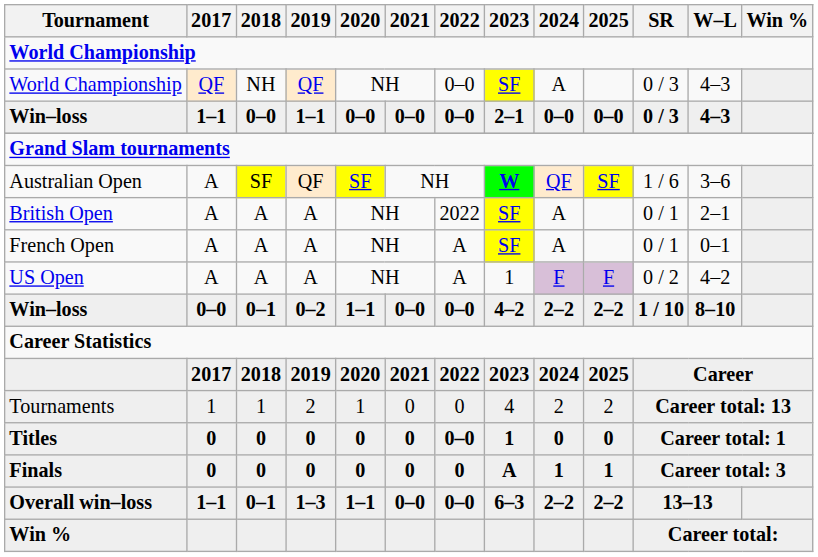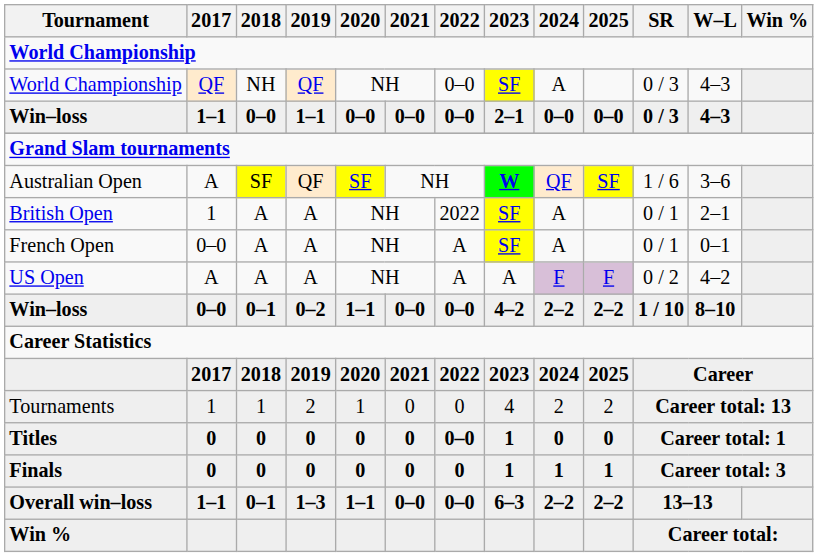 <table class="wikitable nowrap" style=text-align:center;font-size:94%>
 <tr>
 <th>Tournament</th>
 <th>2017</th>
 <th>2018</th>
 <th>2019</th>
 <th>2020</th>
 <th>2021</th>
 <th>2022</th>
 <th>2023</th>
 <th>2024</th>
 <th>2025</th>
 <th>SR</th>
 <th>W–L</th>
 <th>Win %</th>
 </tr>
 <tr>
 <td colspan="13" style="text-align:left"><strong><a href='#'>World Championship</a></strong></td>
 </tr>
 <tr>
 <td align=left><a href='#'>World Championship</a></td>
 <td bgcolor=ffebcd><a href='#'>QF</a></td>
 <td>NH</td>
 <td bgcolor=ffebcd><a href='#'>QF</a></td>
 <td colspan=2>NH</td>
 <td>0–0</td>
 <td style="background:yellow;"><a href='#'>SF</a></td>
 <td>A</td>
 <td></td>
 <td>0 / 3</td>
 <td>4–3</td>
 <td bgcolor=efefef></td>
 </tr>
 <tr style=font-weight:bold;background:#efefef>
 <td style=text-align:left>Win–loss</td>
 <td>1–1</td>
 <td>0–0</td>
 <td>1–1</td>
 <td>0–0</td>
 <td>0–0</td>
 <td>0–0</td>
 <td>2–1</td>
 <td>0–0</td>
 <td>0–0</td>
 <td>0 / 3</td>
 <td>4–3</td>
 <td bgcolor=efefef></td>
 </tr>
 <tr style=font-weight:bold;background:#efefef>
 </tr>
 <tr>
 <td colspan="13" style="text-align:left"><strong><a href='#'>Grand Slam tournaments</a></strong></td>
 </tr>
 <tr>
 <td align=left>Australian Open</td>
 <td>A</td>
 <td style="background:yellow;">SF</td>
 <td bgcolor=ffebcd>QF</td>
 <td style="background:yellow;"><a href='#'>SF</a></td>
 <td colspan=2>NH</td>
 <td bgcolor=lime><a href='#'><strong>W</strong></a></td>
 <td bgcolor=ffebcd><a href='#'>QF</a></td>
 <td style="background:yellow;"><a href='#'>SF</a></td>
 <td>1 / 6</td>
 <td>3–6</td>
 <td bgcolor=efefef></td>
 </tr>
 <tr>
 <td align=left><a href='#'>British Open</a></td>
-<td>A</td>
+<td>1</td>
 <td>A</td>
 <td>A</td>
 <td colspan=2>NH</td>
 <td>2022</td>
 <td style="background:yellow;"><a href='#'>SF</a></td>
 <td>A</td>
 <td></td>
 <td>0 / 1</td>
 <td>2–1</td>
 <td bgcolor=efefef></td>
 </tr>
 <tr>
 <td align=left>French Open</td>
-<td>A</td>
+<td>0–0</td>
 <td>A</td>
 <td>A</td>
 <td colspan=2>NH</td>
 <td>A</td>
 <td style="background:yellow;"><a href='#'>SF</a></td>
 <td>A</td>
 <td></td>
 <td>0 / 1</td>
 <td>0–1</td>
 <td bgcolor=efefef></td>
 </tr>
 <tr>
 <td align=left><a href='#'>US Open</a></td>
 <td>A</td>
 <td>A</td>
 <td>A</td>
 <td colspan=2>NH</td>
 <td>A</td>
-<td>1</td>
+<td>A</td>
 <td style="background:thistle;"><a href='#'>F</a></td>
 <td style="background:thistle;"><a href='#'>F</a></td>
 <td>0 / 2</td>
 <td>4–2</td>
 <td bgcolor=efefef></td>
 </tr>
 <tr style=font-weight:bold;background:#efefef>
 <td style=text-align:left>Win–loss</td>
 <td>0–0</td>
 <td>0–1</td>
 <td>0–2</td>
 <td>1–1</td>
 <td>0–0</td>
 <td>0–0</td>
 <td>4–2</td>
 <td>2–2</td>
 <td>2–2</td>
 <td>1 / 10</td>
 <td>8–10</td>
 <td bgcolor=efefef></td>
 </tr>
 <tr>
 <td colspan="13" style="text-align:left"><strong>Career Statistics</strong></td>
 </tr>
 <tr style="font-weight:bold;background:#EFEFEF;">
 <td></td>
 <td>2017</td>
 <td>2018</td>
 <td>2019</td>
 <td>2020</td>
 <td>2021</td>
 <td>2022</td>
 <td>2023</td>
 <td>2024</td>
 <td>2025</td>
 <td colspan=3>Career</td>
 </tr>
 <tr style="background:#EFEFEF">
 <td align=left>Tournaments</td>
 <td>1</td>
 <td>1</td>
 <td>2</td>
 <td>1</td>
 <td>0</td>
 <td>0</td>
 <td>4</td>
 <td>2</td>
 <td>2</td>
 <td colspan="3"><strong>Career total: 13</strong></td>
 </tr>
 <tr style=font-weight:bold;background:#efefef>
 <td style=text-align:left>Titles</td>
 <td>0</td>
 <td>0</td>
 <td>0</td>
 <td>0</td>
 <td>0</td>
 <td>0–0</td>
 <td>1</td>
 <td>0</td>
 <td>0</td>
 <td colspan="3"><strong>Career total: 1</strong></td>
 </tr>
 <tr style=font-weight:bold;background:#efefef>
 <td style=text-align:left>Finals</td>
 <td>0</td>
 <td>0</td>
 <td>0</td>
 <td>0</td>
 <td>0</td>
 <td>0</td>
-<td>A</td>
+<td>1</td>
 <td>1</td>
 <td>1</td>
 <td colspan="3"><strong>Career total: 3</strong></td>
 </tr>
 <tr style=font-weight:bold;background:#efefef>
 <td style=text-align:left>Overall win–loss</td>
 <td>1–1</td>
 <td>0–1</td>
 <td>1–3</td>
 <td>1–1</td>
 <td>0–0</td>
 <td>0–0</td>
 <td>6–3</td>
 <td>2–2</td>
 <td>2–2</td>
 <td colspan="2">13–13</td>
 <td></td>
 </tr>
 <tr style=font-weight:bold;background:#efefef>
 <td align=left>Win %</td>
 <td></td>
 <td></td>
 <td></td>
 <td></td>
 <td></td>
 <td></td>
 <td></td>
 <td></td>
 <td></td>
 <td colspan="3"><strong>Career total: </strong></td>
 </tr>
 </table>
